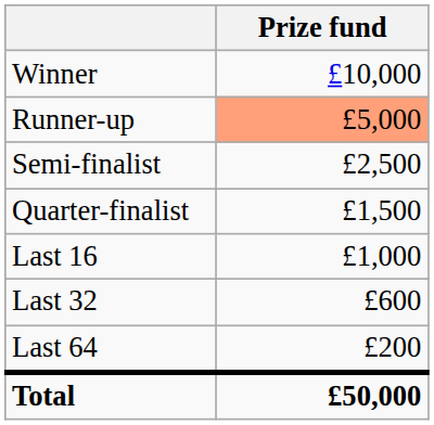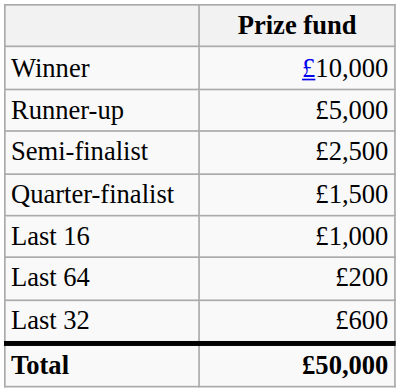 <table class="wikitable">
 <tr>
 <th width=110px></th>
 <th width=110px align="right">Prize fund</th>
 </tr>
 <tr>
 <td>Winner</td>
 <td align="right"><a href='#'>£</a>10,000</td>
 </tr>
 <tr>
 <td>Runner-up</td>
-<td align="right" style="background: lightsalmon;">£5,000</td>
+<td align="right">£5,000</td>
 </tr>
 <tr>
 <td>Semi-finalist</td>
 <td align="right">£2,500</td>
 </tr>
 <tr>
 <td>Quarter-finalist</td>
 <td align="right">£1,500</td>
 </tr>
 <tr>
 <td>Last 16</td>
 <td align="right">£1,000</td>
 </tr>
 <tr>
+<td>Last 64</td>
+<td align="right">£200</td>
+</tr>
+<tr>
 <td>Last 32</td>
 <td align="right">£600</td>
-</tr>
-<tr>
-<td>Last 64</td>
-<td align="right">£200</td>
 </tr>
 <tr style="border-top:medium solid">
 <td><strong>Total</strong></td>
 <td align="right"><strong>£50,000</strong></td>
 </tr>
 </table>
